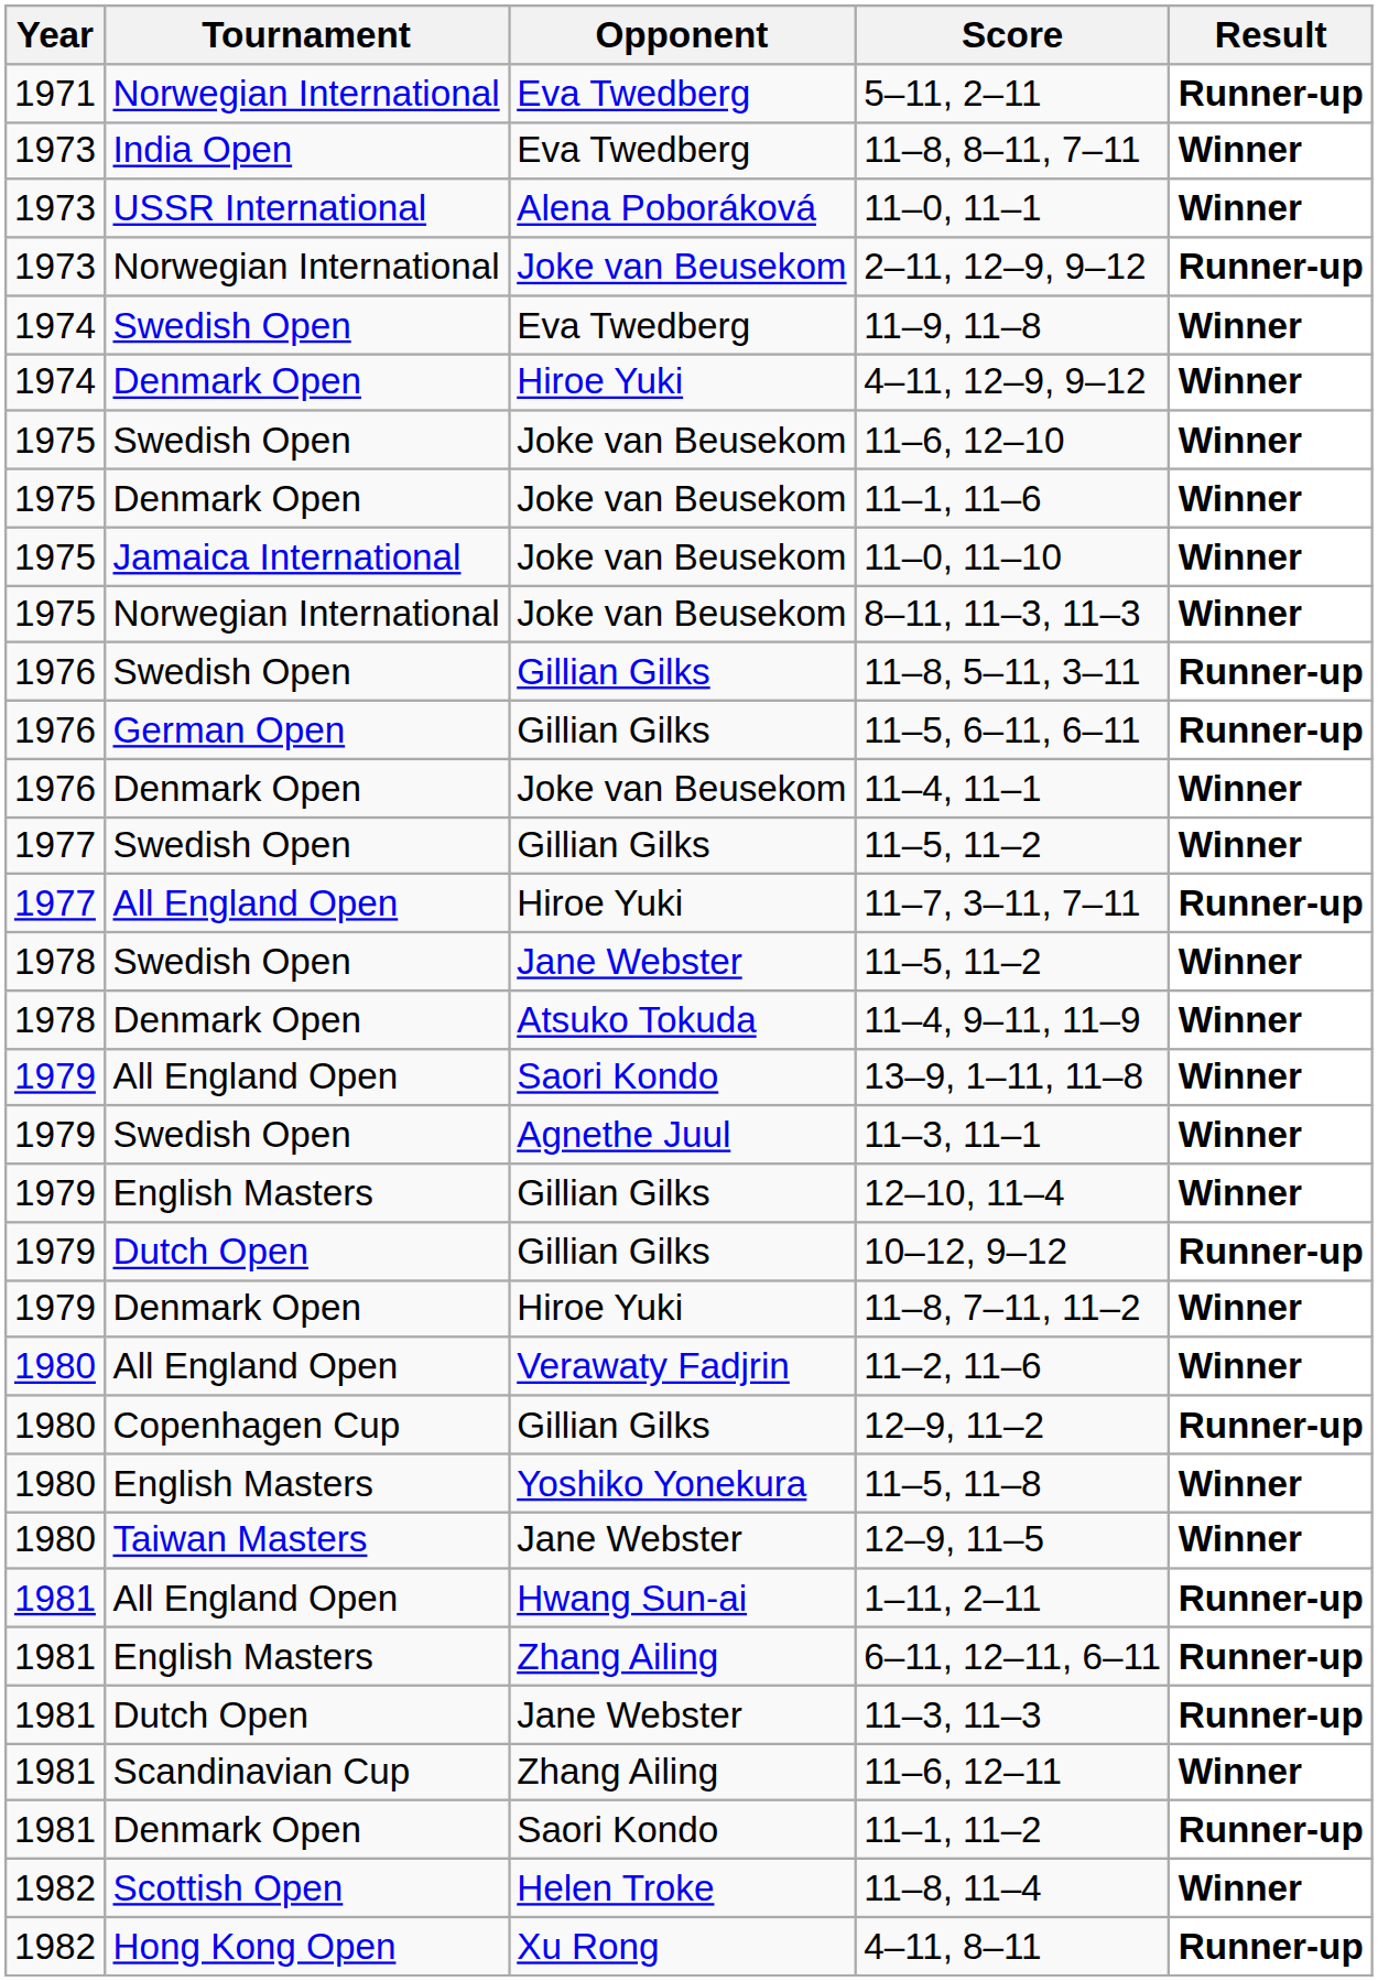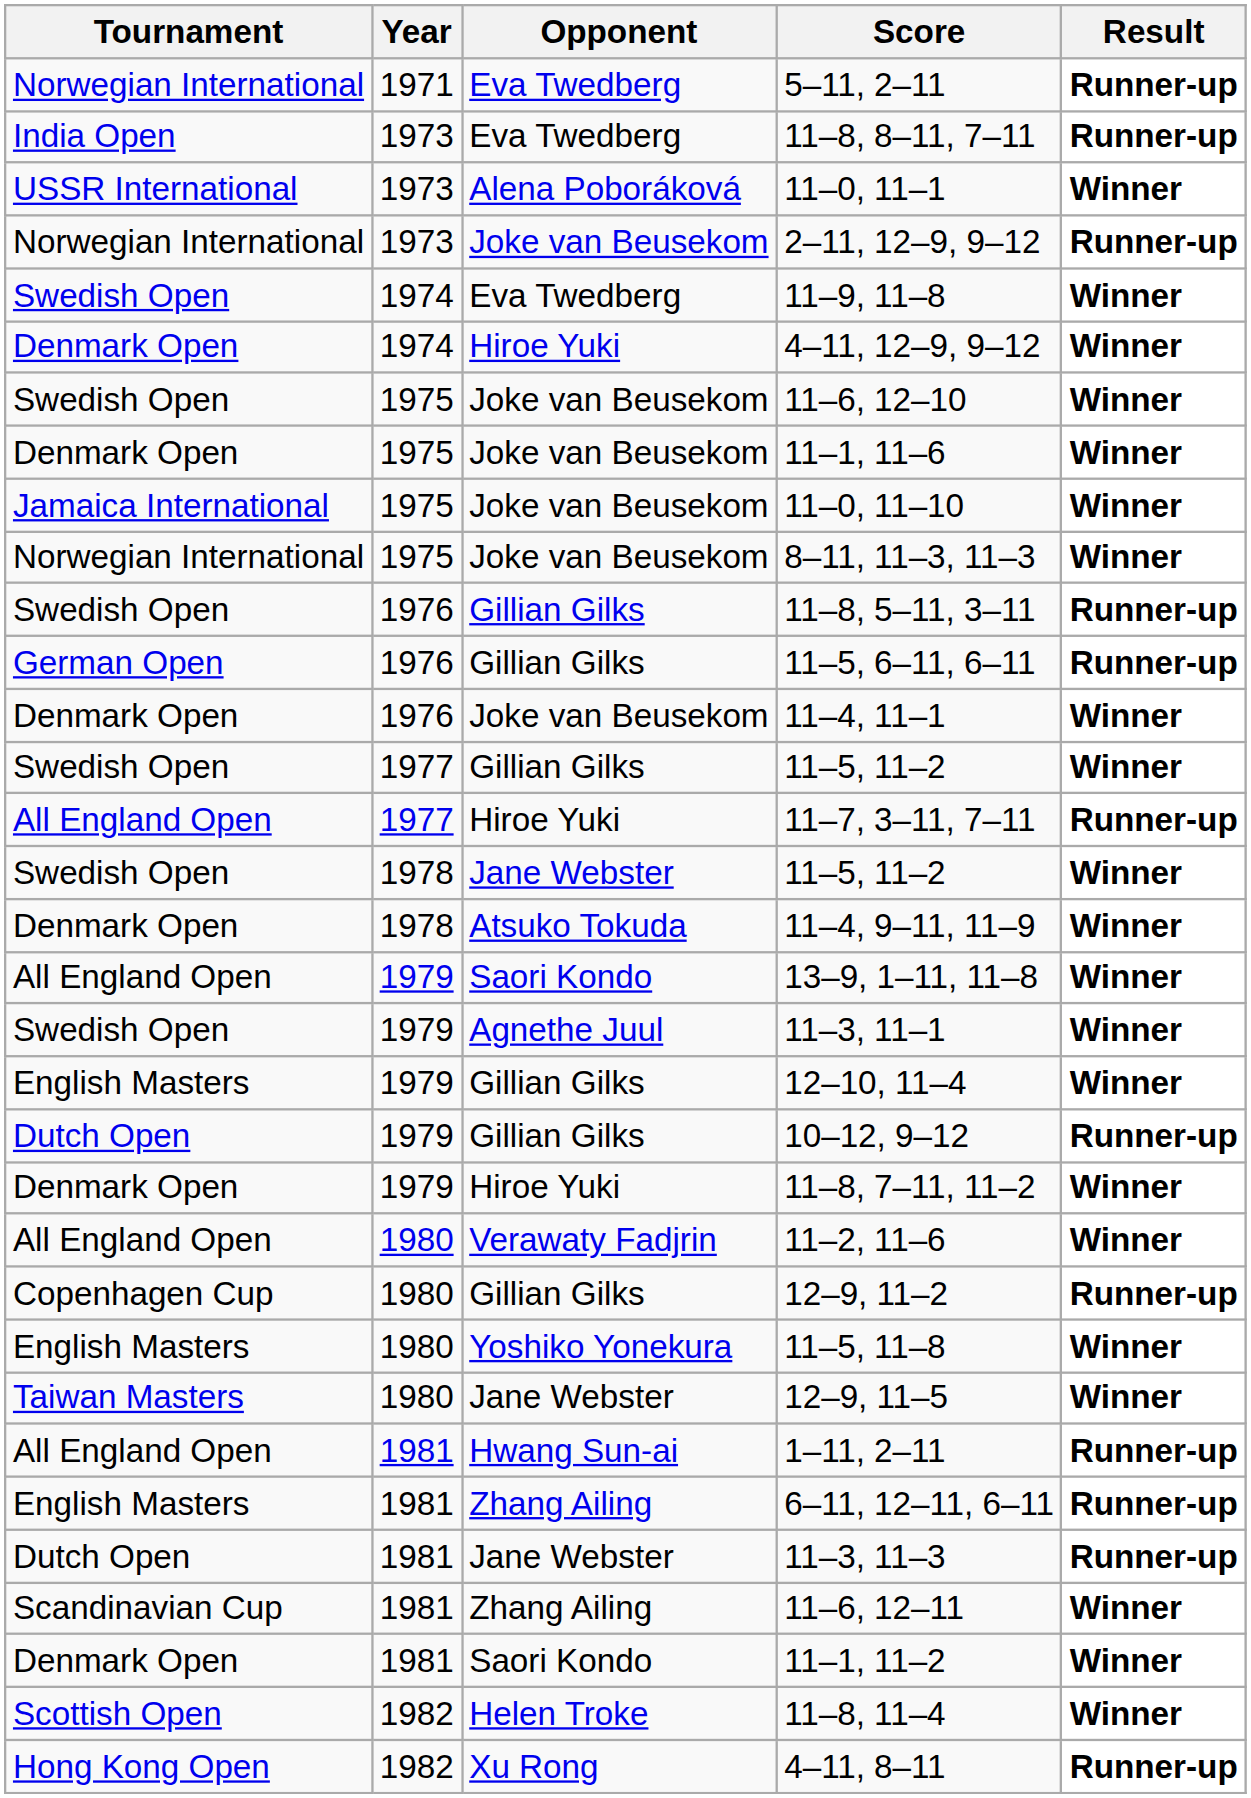 <table class="sortable wikitable" style="font-size:90%;">
 <tr>
+<th>Tournament</th>
 <th>Year</th>
-<th>Tournament</th>
 <th>Opponent</th>
 <th>Score</th>
 <th>Result</th>
 </tr>
 <tr>
+<td align="left"><a href='#'>Norwegian International</a></td>
 <td align="center">1971</td>
-<td align="left"><a href='#'>Norwegian International</a></td>
 <td align="left"> <a href='#'>Eva Twedberg</a></td>
 <td align="left">5–11, 2–11</td>
 <td style="text-align:left; background:white"> <strong>Runner-up</strong></td>
 </tr>
 <tr>
+<td align="left"><a href='#'>India Open</a></td>
 <td align="center">1973</td>
-<td align="left"><a href='#'>India Open</a></td>
 <td align="left"> Eva Twedberg</td>
 <td align="left">11–8, 8–11, 7–11</td>
-<td style="text-align:left; background:white"> <strong>Winner</strong></td>
+<td style="text-align:left; background:white"> <strong>Runner-up</strong></td>
 </tr>
 <tr>
+<td align="left"><a href='#'>USSR International</a></td>
 <td align="center">1973</td>
-<td align="left"><a href='#'>USSR International</a></td>
 <td align="left"> <a href='#'>Alena Poboráková</a></td>
 <td align="left">11–0, 11–1</td>
 <td style="text-align:left; background:white"> <strong>Winner</strong></td>
 </tr>
 <tr>
+<td align="left">Norwegian International</td>
 <td align="center">1973</td>
-<td align="left">Norwegian International</td>
 <td align="left"> <a href='#'>Joke van Beusekom</a></td>
 <td align="left">2–11, 12–9, 9–12</td>
 <td style="text-align:left; background:white"> <strong>Runner-up</strong></td>
 </tr>
 <tr>
+<td align="left"><a href='#'>Swedish Open</a></td>
 <td align="center">1974</td>
-<td align="left"><a href='#'>Swedish Open</a></td>
 <td align="left"> Eva Twedberg</td>
 <td align="left">11–9, 11–8</td>
 <td style="text-align:left; background:white"> <strong>Winner</strong></td>
 </tr>
 <tr>
+<td align="left"><a href='#'>Denmark Open</a></td>
 <td align="center">1974</td>
-<td align="left"><a href='#'>Denmark Open</a></td>
 <td align="left"> <a href='#'>Hiroe Yuki</a></td>
 <td align="left">4–11, 12–9, 9–12</td>
 <td style="text-align:left; background:white"> <strong>Winner</strong></td>
 </tr>
 <tr>
+<td align="left">Swedish Open</td>
 <td align="center">1975</td>
-<td align="left">Swedish Open</td>
 <td align="left"> Joke van Beusekom</td>
 <td align="left">11–6, 12–10</td>
 <td style="text-align:left; background:white"> <strong>Winner</strong></td>
 </tr>
 <tr>
+<td align="left">Denmark Open</td>
 <td align="center">1975</td>
-<td align="left">Denmark Open</td>
 <td align="left"> Joke van Beusekom</td>
 <td align="left">11–1, 11–6</td>
 <td style="text-align:left; background:white"> <strong>Winner</strong></td>
 </tr>
 <tr>
+<td align="left"><a href='#'>Jamaica International</a></td>
 <td align="center">1975</td>
-<td align="left"><a href='#'>Jamaica International</a></td>
 <td align="left"> Joke van Beusekom</td>
 <td align="left">11–0, 11–10</td>
 <td style="text-align:left; background:white"> <strong>Winner</strong></td>
 </tr>
 <tr>
+<td align="left">Norwegian International</td>
 <td align="center">1975</td>
-<td align="left">Norwegian International</td>
 <td align="left"> Joke van Beusekom</td>
 <td align="left">8–11, 11–3, 11–3</td>
 <td style="text-align:left; background:white"> <strong>Winner</strong></td>
 </tr>
 <tr>
+<td align="left">Swedish Open</td>
 <td align="center">1976</td>
-<td align="left">Swedish Open</td>
 <td align="left"> <a href='#'>Gillian Gilks</a></td>
 <td align="left">11–8, 5–11, 3–11</td>
 <td style="text-align:left; background:white"> <strong>Runner-up</strong></td>
 </tr>
 <tr>
+<td align="left"><a href='#'>German Open</a></td>
 <td align="center">1976</td>
-<td align="left"><a href='#'>German Open</a></td>
 <td align="left"> Gillian Gilks</td>
 <td align="left">11–5, 6–11, 6–11</td>
 <td style="text-align:left; background:white"> <strong>Runner-up</strong></td>
 </tr>
 <tr>
+<td align="left">Denmark Open</td>
 <td align="center">1976</td>
-<td align="left">Denmark Open</td>
 <td align="left"> Joke van Beusekom</td>
 <td align="left">11–4, 11–1</td>
 <td style="text-align:left; background:white"> <strong>Winner</strong></td>
 </tr>
 <tr>
+<td align="left">Swedish Open</td>
 <td align="center">1977</td>
-<td align="left">Swedish Open</td>
 <td align="left"> Gillian Gilks</td>
 <td align="left">11–5, 11–2</td>
 <td style="text-align:left; background:white"> <strong>Winner</strong></td>
 </tr>
 <tr>
+<td align="left"><a href='#'>All England Open</a></td>
 <td align="center"><a href='#'>1977</a></td>
-<td align="left"><a href='#'>All England Open</a></td>
 <td align="left"> Hiroe Yuki</td>
 <td align="left">11–7, 3–11, 7–11</td>
 <td style="text-align:left; background:white"> <strong>Runner-up</strong></td>
 </tr>
 <tr>
+<td align="left">Swedish Open</td>
 <td align="center">1978</td>
-<td align="left">Swedish Open</td>
 <td align="left"> <a href='#'>Jane Webster</a></td>
 <td align="left">11–5, 11–2</td>
 <td style="text-align:left; background:white"> <strong>Winner</strong></td>
 </tr>
 <tr>
+<td align="left">Denmark Open</td>
 <td align="center">1978</td>
-<td align="left">Denmark Open</td>
 <td align="left"> <a href='#'>Atsuko Tokuda</a></td>
 <td align="left">11–4, 9–11, 11–9</td>
 <td style="text-align:left; background:white"> <strong>Winner</strong></td>
 </tr>
 <tr>
+<td align="left">All England Open</td>
 <td align="center"><a href='#'>1979</a></td>
-<td align="left">All England Open</td>
 <td align="left"> <a href='#'>Saori Kondo</a></td>
 <td align="left">13–9, 1–11, 11–8</td>
 <td style="text-align:left; background:white"> <strong>Winner</strong></td>
 </tr>
 <tr>
+<td align="left">Swedish Open</td>
 <td align="center">1979</td>
-<td align="left">Swedish Open</td>
 <td align="left"> <a href='#'>Agnethe Juul</a></td>
 <td align="left">11–3, 11–1</td>
 <td style="text-align:left; background:white"> <strong>Winner</strong></td>
 </tr>
 <tr>
+<td align="left">English Masters</td>
 <td align="center">1979</td>
-<td align="left">English Masters</td>
 <td align="left"> Gillian Gilks</td>
 <td align="left">12–10, 11–4</td>
 <td style="text-align:left; background:white"> <strong>Winner</strong></td>
 </tr>
 <tr>
+<td align="left"><a href='#'>Dutch Open</a></td>
 <td align="center">1979</td>
-<td align="left"><a href='#'>Dutch Open</a></td>
 <td align="left"> Gillian Gilks</td>
 <td align="left">10–12, 9–12</td>
 <td style="text-align:left; background:white"> <strong>Runner-up</strong></td>
 </tr>
 <tr>
+<td align="left">Denmark Open</td>
 <td align="center">1979</td>
-<td align="left">Denmark Open</td>
 <td align="left"> Hiroe Yuki</td>
 <td align="left">11–8, 7–11, 11–2</td>
 <td style="text-align:left; background:white"> <strong>Winner</strong></td>
 </tr>
 <tr>
+<td align="left">All England Open</td>
 <td align="center"><a href='#'>1980</a></td>
-<td align="left">All England Open</td>
 <td align="left"> <a href='#'>Verawaty Fadjrin</a></td>
 <td align="left">11–2, 11–6</td>
 <td style="text-align:left; background:white"> <strong>Winner</strong></td>
 </tr>
 <tr>
+<td align="left">Copenhagen Cup</td>
 <td align="center">1980</td>
-<td align="left">Copenhagen Cup</td>
 <td align="left"> Gillian Gilks</td>
 <td align="left">12–9, 11–2</td>
 <td style="text-align:left; background:white"> <strong>Runner-up</strong></td>
 </tr>
 <tr>
+<td align="left">English Masters</td>
 <td align="center">1980</td>
-<td align="left">English Masters</td>
 <td align="left"> <a href='#'>Yoshiko Yonekura</a></td>
 <td align="left">11–5, 11–8</td>
 <td style="text-align:left; background:white"> <strong>Winner</strong></td>
 </tr>
 <tr>
+<td align="left"><a href='#'>Taiwan Masters</a></td>
 <td align="center">1980</td>
-<td align="left"><a href='#'>Taiwan Masters</a></td>
 <td align="left"> Jane Webster</td>
 <td align="left">12–9, 11–5</td>
 <td style="text-align:left; background:white"> <strong>Winner</strong></td>
 </tr>
 <tr>
+<td align="left">All England Open</td>
 <td align="center"><a href='#'>1981</a></td>
-<td align="left">All England Open</td>
 <td align="left"> <a href='#'>Hwang Sun-ai</a></td>
 <td align="left">1–11, 2–11</td>
 <td style="text-align:left; background:white"> <strong>Runner-up</strong></td>
 </tr>
 <tr>
+<td align="left">English Masters</td>
 <td align="center">1981</td>
-<td align="left">English Masters</td>
 <td align="left"> <a href='#'>Zhang Ailing</a></td>
 <td align="left">6–11, 12–11, 6–11</td>
 <td style="text-align:left; background:white"> <strong>Runner-up</strong></td>
 </tr>
 <tr>
+<td align="left">Dutch Open</td>
 <td align="center">1981</td>
-<td align="left">Dutch Open</td>
 <td align="left"> Jane Webster</td>
 <td align="left">11–3, 11–3</td>
 <td style="text-align:left; background:white"> <strong>Runner-up</strong></td>
 </tr>
 <tr>
+<td align="left">Scandinavian Cup</td>
 <td align="center">1981</td>
-<td align="left">Scandinavian Cup</td>
 <td align="left"> Zhang Ailing</td>
 <td align="left">11–6, 12–11</td>
 <td style="text-align:left; background:white"> <strong>Winner</strong></td>
 </tr>
 <tr>
+<td align="left">Denmark Open</td>
 <td align="center">1981</td>
-<td align="left">Denmark Open</td>
 <td align="left"> Saori Kondo</td>
 <td align="left">11–1, 11–2</td>
-<td style="text-align:left; background:white"> <strong>Runner-up</strong></td>
+<td style="text-align:left; background:white"> <strong>Winner</strong></td>
 </tr>
 <tr>
+<td align="left"><a href='#'>Scottish Open</a></td>
 <td align="center">1982</td>
-<td align="left"><a href='#'>Scottish Open</a></td>
 <td align="left"> <a href='#'>Helen Troke</a></td>
 <td align="left">11–8, 11–4</td>
 <td style="text-align:left; background:white"> <strong>Winner</strong></td>
 </tr>
 <tr>
+<td align="left"><a href='#'>Hong Kong Open</a></td>
 <td align="center">1982</td>
-<td align="left"><a href='#'>Hong Kong Open</a></td>
 <td align="left"> <a href='#'>Xu Rong</a></td>
 <td align="left">4–11, 8–11</td>
 <td style="text-align:left; background:white"> <strong>Runner-up</strong></td>
 </tr>
 </table>
